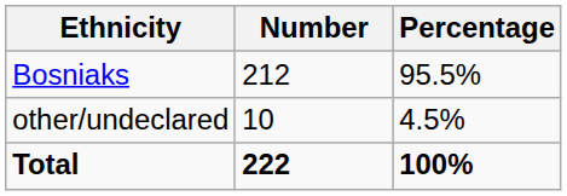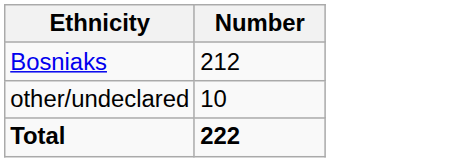 <table class="wikitable">
 <tr>
 <th width="100px">Ethnicity</th>
 <th width="80px">Number</th>
-<th width="80px">Percentage</th>
 </tr>
 <tr>
 <td><a href='#'>Bosniaks</a></td>
 <td>212</td>
-<td>95.5%</td>
 </tr>
 <tr>
 <td>other/undeclared</td>
 <td>10</td>
-<td>4.5%</td>
 </tr>
 <tr>
 <td><strong>Total</strong></td>
 <td><strong>222</strong></td>
-<td><strong>100%</strong></td>
 </tr>
 </table>
